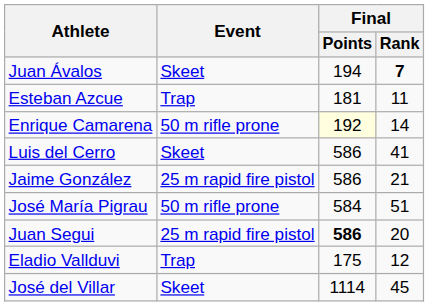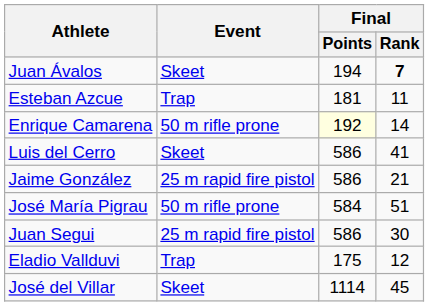 <table class="wikitable" style="font-size:90%">
 <tr>
 <th rowspan="2">Athlete</th>
 <th rowspan="2">Event</th>
 <th colspan=2>Final</th>
 </tr>
 <tr style="font-size:95%">
 <th>Points</th>
 <th>Rank</th>
 </tr>
 <tr align=center>
 <td align=left><a href='#'>Juan Ávalos</a></td>
 <td align=left><a href='#'>Skeet</a></td>
 <td>194</td>
 <td><strong>7</strong></td>
 </tr>
 <tr align=center>
 <td align=left><a href='#'>Esteban Azcue</a></td>
 <td align=left><a href='#'>Trap</a></td>
 <td>181</td>
 <td>11</td>
 </tr>
 <tr align=center>
 <td align=left><a href='#'>Enrique Camarena</a></td>
 <td align=left><a href='#'>50 m rifle prone</a></td>
 <td style="background: lightyellow;">192</td>
 <td>14</td>
 </tr>
 <tr align=center>
 <td align=left><a href='#'>Luis del Cerro</a></td>
 <td align=left><a href='#'>Skeet</a></td>
 <td>586</td>
 <td>41</td>
 </tr>
 <tr align=center>
 <td align=left><a href='#'>Jaime González</a></td>
 <td align=left><a href='#'>25 m rapid fire pistol</a></td>
 <td>586</td>
 <td>21</td>
 </tr>
 <tr align=center>
 <td align=left><a href='#'>José María Pigrau</a></td>
 <td align=left><a href='#'>50 m rifle prone</a></td>
 <td>584</td>
 <td>51</td>
 </tr>
 <tr align=center>
 <td align=left><a href='#'>Juan Segui</a></td>
 <td align=left><a href='#'>25 m rapid fire pistol</a></td>
-<td><strong>586</strong></td>
-<td>20</td>
+<td>586</td>
+<td>30</td>
 </tr>
 <tr align=center>
 <td align=left><a href='#'>Eladio Vallduvi</a></td>
 <td align=left><a href='#'>Trap</a></td>
 <td>175</td>
 <td>12</td>
 </tr>
 <tr align=center>
 <td align=left><a href='#'>José del Villar</a></td>
 <td align=left><a href='#'>Skeet</a></td>
 <td>1114</td>
 <td>45</td>
 </tr>
 </table>
